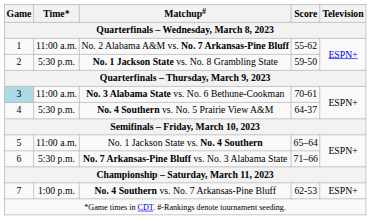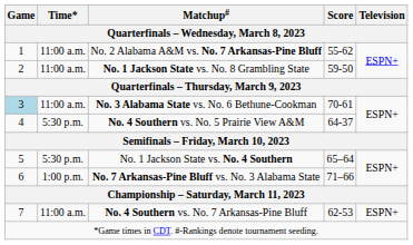 <table class="wikitable" style="font-size: 95%;text-align:center">
 <tr>
 <th>Game</th>
 <th>Time*</th>
 <th>Matchup<sup>#</sup></th>
 <th>Score</th>
 <th>Television</th>
 </tr>
 <tr>
 <th colspan="6">Quarterfinals – Wednesday, March 8, 2023</th>
 </tr>
 <tr>
 <td>1</td>
 <td>11:00 a.m.</td>
 <td>No. 2 Alabama A&M vs. <strong>No. 7 Arkansas-Pine Bluff</strong></td>
 <td>55-62</td>
 <td rowspan="2"><a href='#'>ESPN+</a></td>
 </tr>
 <tr>
 <td>2</td>
-<td>5:30 p.m.</td>
+<td>11:00 a.m.</td>
 <td><strong>No. 1 Jackson State</strong> vs. No. 8 Grambling State</td>
 <td>59-50</td>
 </tr>
 <tr>
 <th colspan="6">Quarterfinals – Thursday, March 9, 2023</th>
 </tr>
 <tr>
 <td style="background: lightblue;">3</td>
 <td>11:00 a.m.</td>
 <td><strong>No. 3 Alabama State</strong> vs. No. 6 Bethune-Cookman</td>
 <td>70-61</td>
 <td rowspan="2">ESPN+</td>
 </tr>
 <tr>
 <td>4</td>
 <td>5:30 p.m.</td>
 <td><strong>No. 4 Southern</strong> vs. No. 5 Prairie View A&M</td>
 <td>64-37</td>
 </tr>
 <tr>
 <th colspan="6">Semifinals – Friday, March 10, 2023</th>
 </tr>
 <tr>
 <td>5</td>
-<td>11:00 a.m.</td>
+<td>5:30 p.m.</td>
 <td>No. 1 Jackson State vs. <strong>No. 4 Southern</strong></td>
 <td>65–64</td>
 <td rowspan="2">ESPN+</td>
 </tr>
 <tr>
 <td>6</td>
-<td>5:30 p.m.</td>
+<td>1:00 p.m.</td>
 <td><strong>No. 7 Arkansas-Pine Bluff</strong> vs. No. 3 Alabama State</td>
 <td>71–66</td>
 </tr>
 <tr>
 <th colspan="6">Championship – Saturday, March 11, 2023</th>
 </tr>
 <tr>
 <td>7</td>
-<td>1:00 p.m.</td>
+<td>11:00 a.m.</td>
 <td><strong>No. 4 Southern</strong> vs. No. 7 Arkansas-Pine Bluff</td>
 <td>62-53</td>
 <td rowspan="1">ESPN+</td>
 </tr>
 <tr>
 <td colspan="6"><small>*Game times in <a href='#'>CDT</a>. #-Rankings denote tournament seeding.</small></td>
 </tr>
 </table>
